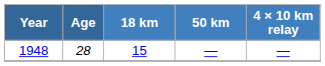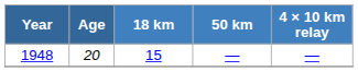 <table class="wikitable" style="font-size:95%; text-align:center; border:grey solid 1px; border-collapse:collapse; background:#ffffff;">
 <tr>
 <th style="background-color:#369; color:white; width:60px;"> Year </th>
 <th style="background-color:#369; color:white; width:40px;"> Age </th>
 <th style="background-color:#4180be; color:white; width:75px;"> 18 km </th>
 <th style="background-color:#4180be; color:white; width:75px;"> 50 km </th>
 <th style="background-color:#4180be; color:white; width:75px;"> 4 × 10 km <br> relay </th>
 </tr>
 <tr>
 <td><a href='#'>1948</a></td>
-<td><em>28</em></td>
+<td><em>20</em></td>
 <td><a href='#'>15</a></td>
 <td><a href='#'>—</a></td>
 <td><a href='#'>—</a></td>
 </tr>
 <tr>
 </tr>
 </table>
